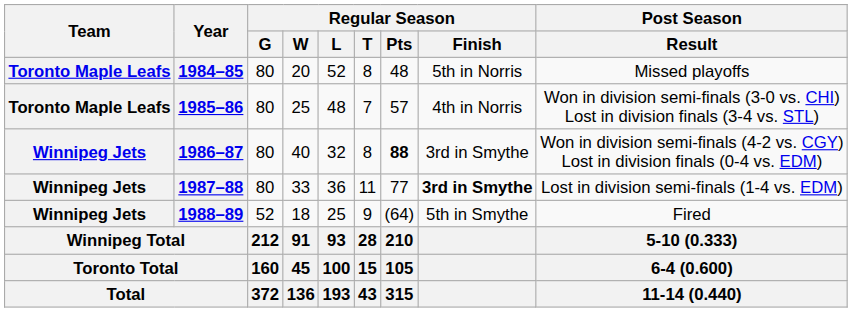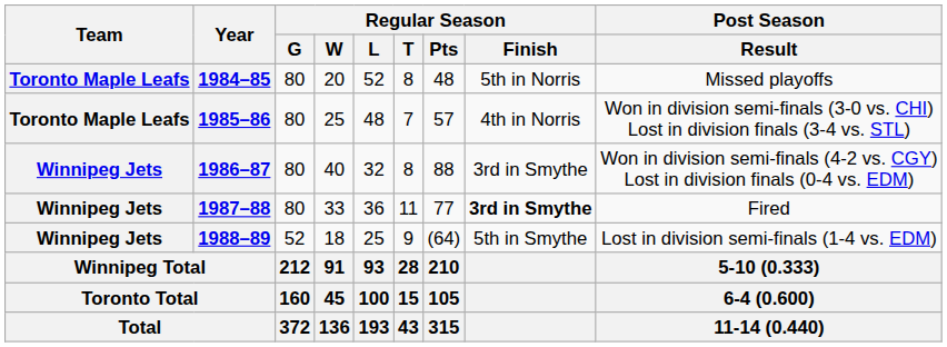 <table class="wikitable" style="font-size: 95%; text-align:center;">
 <tr>
 <th rowspan="2">Team</th>
 <th rowspan="2">Year</th>
 <th colspan="6">Regular Season</th>
 <th colspan="1">Post Season</th>
 </tr>
 <tr>
 <th>G</th>
 <th>W</th>
 <th>L</th>
 <th>T</th>
 <th>Pts</th>
 <th>Finish</th>
 <th>Result</th>
 </tr>
 <tr>
 <th><a href='#'>Toronto Maple Leafs</a></th>
 <th><a href='#'>1984–85</a></th>
 <td>80</td>
 <td>20</td>
 <td>52</td>
 <td>8</td>
 <td>48</td>
 <td>5th in Norris</td>
 <td>Missed playoffs</td>
 </tr>
 <tr>
 <th>Toronto Maple Leafs</th>
 <th><a href='#'>1985–86</a></th>
 <td>80</td>
 <td>25</td>
 <td>48</td>
 <td>7</td>
 <td>57</td>
 <td>4th in Norris</td>
 <td>Won in division semi-finals (3-0 vs. <a href='#'>CHI</a>) <br> Lost in division finals (3-4 vs. <a href='#'>STL</a>)</td>
 </tr>
 <tr>
 <th><a href='#'>Winnipeg Jets</a></th>
 <th><a href='#'>1986–87</a></th>
 <td>80</td>
 <td>40</td>
 <td>32</td>
 <td>8</td>
-<td><strong>88</strong></td>
+<td>88</td>
 <td>3rd in Smythe</td>
 <td>Won in division semi-finals (4-2 vs. <a href='#'>CGY</a>) <br> Lost in division finals (0-4 vs. <a href='#'>EDM</a>)</td>
 </tr>
 <tr>
 <th>Winnipeg Jets</th>
 <th><a href='#'>1987–88</a></th>
 <td>80</td>
 <td>33</td>
 <td>36</td>
 <td>11</td>
 <td>77</td>
 <td><strong>3rd in Smythe</strong></td>
-<td>Lost in division semi-finals (1-4 vs. <a href='#'>EDM</a>)</td>
+<td>Fired</td>
 </tr>
 <tr>
 <th>Winnipeg Jets</th>
 <th><a href='#'>1988–89</a></th>
 <td>52</td>
 <td>18</td>
 <td>25</td>
 <td>9</td>
 <td>(64)</td>
 <td>5th in Smythe</td>
-<td>Fired</td>
+<td>Lost in division semi-finals (1-4 vs. <a href='#'>EDM</a>)</td>
 </tr>
 <tr>
 <th colspan="2">Winnipeg Total</th>
 <th>212</th>
 <th>91</th>
 <th>93</th>
 <th>28</th>
 <th>210</th>
 <th></th>
 <th>5-10 (0.333)</th>
 </tr>
 <tr>
 <th colspan="2">Toronto Total</th>
 <th>160</th>
 <th>45</th>
 <th>100</th>
 <th>15</th>
 <th>105</th>
 <th></th>
 <th>6-4 (0.600)</th>
 </tr>
 <tr>
 <th colspan="2">Total</th>
 <th>372</th>
 <th>136</th>
 <th>193</th>
 <th>43</th>
 <th>315</th>
 <th></th>
 <th>11-14 (0.440)</th>
 </tr>
 </table>
